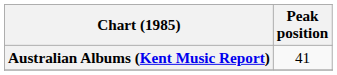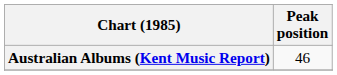 <table class="wikitable sortable plainrowheaders" style="text-align:center">
 <tr>
 <th scope="col">Chart (1985)</th>
 <th scope="col">Peak<br>position</th>
 </tr>
 <tr>
 <th scope="row">Australian Albums (<a href='#'>Kent Music Report</a>)</th>
-<td>41</td>
+<td>46</td>
 </tr>
 <tr>
 </tr>
 <tr>
 </tr>
 <tr>
 </tr>
 <tr>
 </tr>
 <tr>
 </tr>
 </table>
